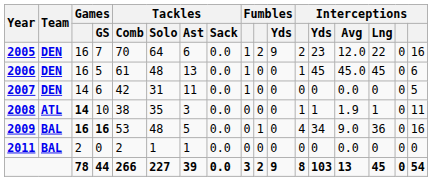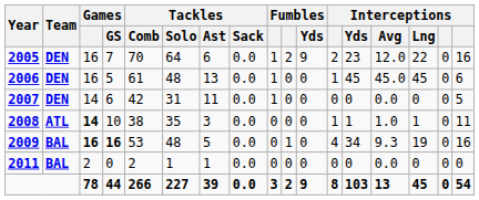 <table class="wikitable">
 <tr>
 <th rowspan="2">Year</th>
 <th rowspan="2">Team</th>
 <th colspan="2">Games</th>
 <th colspan="4">Tackles</th>
 <th colspan="3">Fumbles</th>
 <th colspan="6">Interceptions</th>
 </tr>
 <tr>
 <th></th>
 <th>GS</th>
 <th>Comb</th>
 <th>Solo</th>
 <th>Ast</th>
 <th>Sack</th>
 <th></th>
 <th></th>
 <th>Yds</th>
 <th></th>
 <th>Yds</th>
 <th>Avg</th>
 <th>Lng</th>
 <th></th>
 <th></th>
 </tr>
 <tr>
 <td><a href='#'><strong>2005</strong></a></td>
 <td><a href='#'><strong>DEN</strong></a></td>
 <td>16</td>
 <td>7</td>
 <td>70</td>
 <td>64</td>
 <td>6</td>
 <td>0.0</td>
 <td>1</td>
 <td>2</td>
 <td>9</td>
 <td>2</td>
 <td>23</td>
 <td>12.0</td>
 <td>22</td>
 <td>0</td>
 <td>16</td>
 </tr>
 <tr>
 <td><a href='#'><strong>2006</strong></a></td>
 <td><a href='#'><strong>DEN</strong></a></td>
 <td>16</td>
 <td>5</td>
 <td>61</td>
 <td>48</td>
 <td>13</td>
 <td>0.0</td>
 <td>1</td>
 <td>0</td>
 <td>0</td>
 <td>1</td>
 <td>45</td>
 <td>45.0</td>
 <td>45</td>
 <td>0</td>
 <td>6</td>
 </tr>
 <tr>
 <td><a href='#'><strong>2007</strong></a></td>
 <td><a href='#'><strong>DEN</strong></a></td>
 <td>14</td>
 <td>6</td>
 <td>42</td>
 <td>31</td>
 <td>11</td>
 <td>0.0</td>
 <td>1</td>
 <td>0</td>
 <td>0</td>
 <td>0</td>
 <td>0</td>
 <td>0.0</td>
 <td>0</td>
 <td>0</td>
 <td>5</td>
 </tr>
 <tr>
 <td><a href='#'><strong>2008</strong></a></td>
 <td><a href='#'><strong>ATL</strong></a></td>
 <td><strong>14</strong></td>
 <td>10</td>
 <td>38</td>
 <td>35</td>
 <td>3</td>
 <td>0.0</td>
 <td>0</td>
 <td>0</td>
 <td>0</td>
 <td>1</td>
 <td>1</td>
-<td>1.9</td>
+<td>1.0</td>
 <td>1</td>
 <td>0</td>
 <td>11</td>
 </tr>
 <tr>
 <td><a href='#'><strong>2009</strong></a></td>
 <td><a href='#'><strong>BAL</strong></a></td>
 <td><strong>16</strong></td>
 <td><strong>16</strong></td>
 <td>53</td>
 <td>48</td>
 <td>5</td>
 <td>0.0</td>
 <td>0</td>
 <td>1</td>
 <td>0</td>
 <td>4</td>
 <td>34</td>
-<td>9.0</td>
-<td>36</td>
+<td>9.3</td>
+<td>19</td>
 <td>0</td>
 <td>16</td>
 </tr>
 <tr>
 <td><a href='#'><strong>2011</strong></a></td>
 <td><a href='#'><strong>BAL</strong></a></td>
 <td>2</td>
 <td>0</td>
 <td>2</td>
 <td>1</td>
 <td>1</td>
 <td>0.0</td>
 <td>0</td>
 <td>0</td>
 <td>0</td>
 <td>0</td>
 <td>0</td>
 <td>0.0</td>
 <td>0</td>
 <td>0</td>
 <td>0</td>
 </tr>
 <tr class="sortbottom">
 <td colspan="2"></td>
 <td><strong>78</strong></td>
 <td><strong>44</strong></td>
 <td><strong>266</strong></td>
 <td><strong>227</strong></td>
 <td><strong>39</strong></td>
 <td><strong>0.0</strong></td>
 <td><strong>3</strong></td>
 <td><strong>2</strong></td>
 <td><strong>9</strong></td>
 <td><strong>8</strong></td>
 <td><strong>103</strong></td>
 <td><strong>13</strong></td>
 <td><strong>45</strong></td>
 <td><strong>0</strong></td>
 <td><strong>54</strong></td>
 </tr>
 </table>
